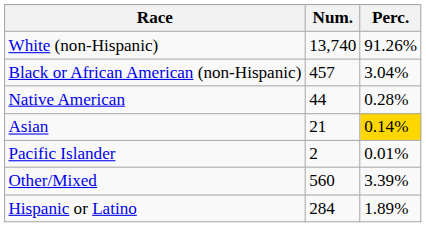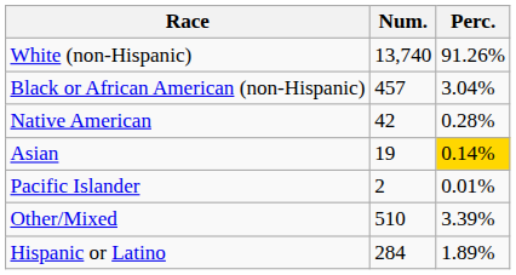 <table class="wikitable">
 <tr>
 <th>Race</th>
 <th>Num.</th>
 <th>Perc.</th>
 </tr>
 <tr>
 <td><a href='#'>White</a> (non-Hispanic)</td>
 <td>13,740</td>
 <td>91.26%</td>
 </tr>
 <tr>
 <td><a href='#'>Black or African American</a> (non-Hispanic)</td>
 <td>457</td>
 <td>3.04%</td>
 </tr>
 <tr>
 <td><a href='#'>Native American</a></td>
-<td>44</td>
+<td>42</td>
 <td>0.28%</td>
 </tr>
 <tr>
 <td><a href='#'>Asian</a></td>
-<td>21</td>
+<td>19</td>
 <td style="background: gold;">0.14%</td>
 </tr>
 <tr>
 <td><a href='#'>Pacific Islander</a></td>
 <td>2</td>
 <td>0.01%</td>
 </tr>
 <tr>
 <td><a href='#'>Other/Mixed</a></td>
-<td>560</td>
+<td>510</td>
 <td>3.39%</td>
 </tr>
 <tr>
 <td><a href='#'>Hispanic</a> or <a href='#'>Latino</a></td>
 <td>284</td>
 <td>1.89%</td>
 </tr>
 </table>
